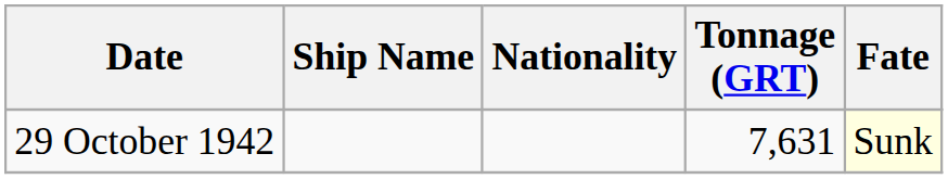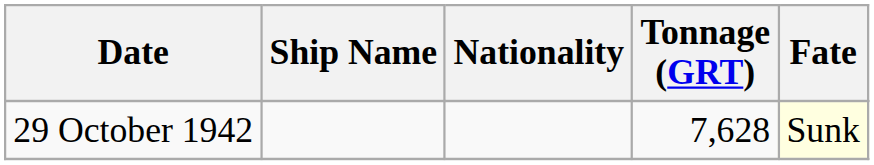 <table class="wikitable sortable">
 <tr>
 <th>Date</th>
 <th>Ship Name</th>
 <th>Nationality</th>
 <th>Tonnage <br>(<a href='#'>GRT</a>)</th>
 <th>Fate</th>
 </tr>
 <tr>
 </tr>
 <tr>
 <td align="right">29 October 1942</td>
 <td align="left"></td>
 <td align="left"></td>
-<td align="right">7,631</td>
+<td align="right">7,628</td>
 <td align="left" style="background: lightyellow;">Sunk</td>
 </tr>
 <tr>
 </tr>
 </table>
